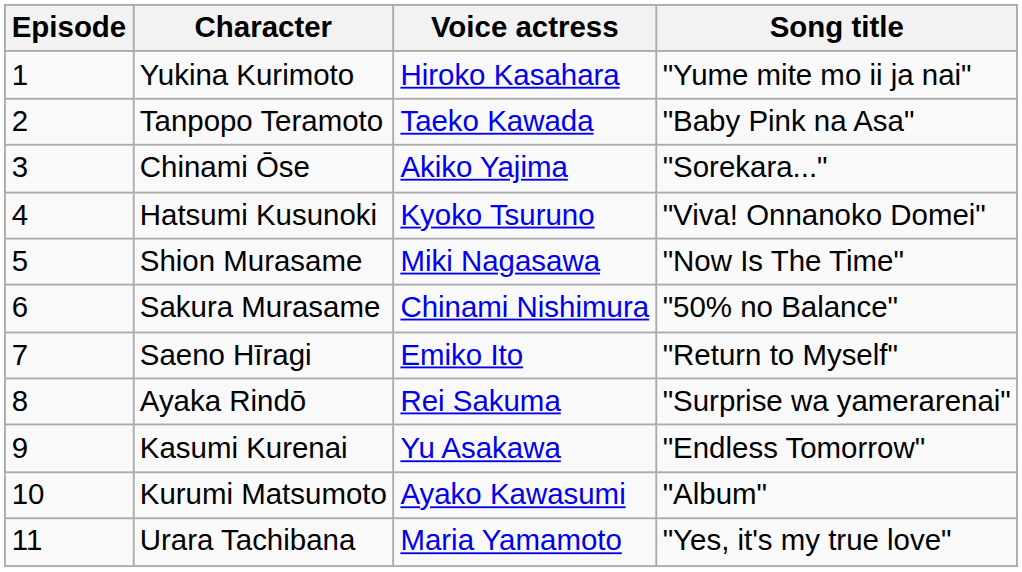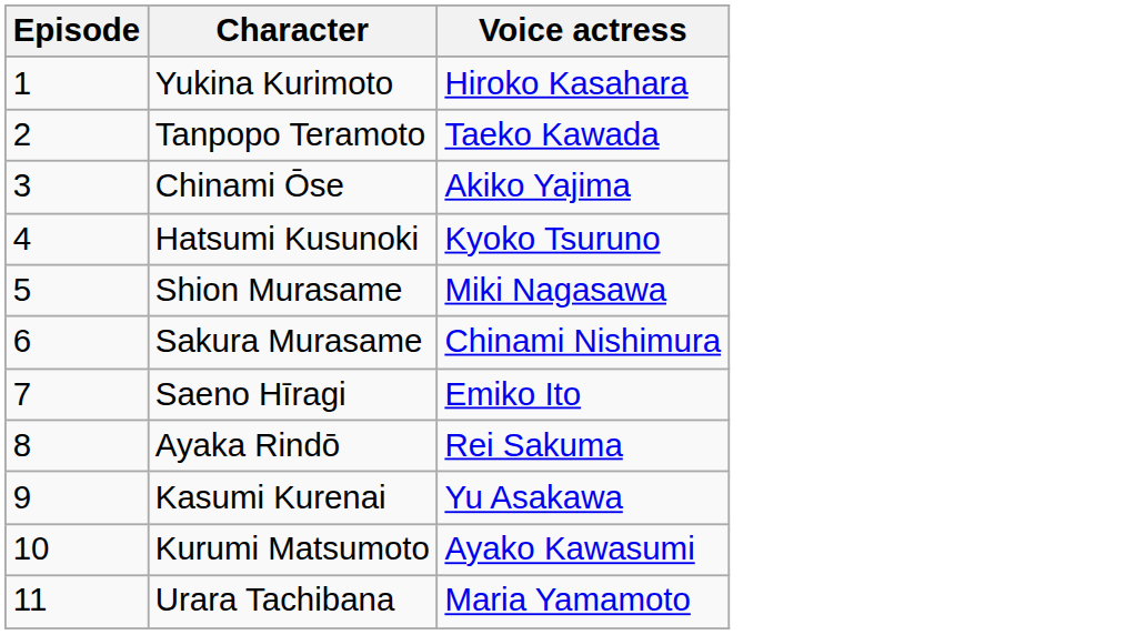 <table class="wikitable">
 <tr>
 <th>Episode</th>
 <th>Character</th>
 <th>Voice actress</th>
-<th>Song title</th>
 </tr>
 <tr>
 <td>1</td>
 <td>Yukina Kurimoto</td>
 <td><a href='#'>Hiroko Kasahara</a></td>
-<td>"Yume mite mo ii ja nai"</td>
 </tr>
 <tr>
 <td>2</td>
 <td>Tanpopo Teramoto</td>
 <td><a href='#'>Taeko Kawada</a></td>
-<td>"Baby Pink na Asa"</td>
 </tr>
 <tr>
 <td>3</td>
 <td>Chinami Ōse</td>
 <td><a href='#'>Akiko Yajima</a></td>
-<td>"Sorekara..."</td>
 </tr>
 <tr>
 <td>4</td>
 <td>Hatsumi Kusunoki</td>
 <td><a href='#'>Kyoko Tsuruno</a></td>
-<td>"Viva! Onnanoko Domei"</td>
 </tr>
 <tr>
 <td>5</td>
 <td>Shion Murasame</td>
 <td><a href='#'>Miki Nagasawa</a></td>
-<td>"Now Is The Time"</td>
 </tr>
 <tr>
 <td>6</td>
 <td>Sakura Murasame</td>
 <td><a href='#'>Chinami Nishimura</a></td>
-<td>"50% no Balance"</td>
 </tr>
 <tr>
 <td>7</td>
 <td>Saeno Hīragi</td>
 <td><a href='#'>Emiko Ito</a></td>
-<td>"Return to Myself"</td>
 </tr>
 <tr>
 <td>8</td>
 <td>Ayaka Rindō</td>
 <td><a href='#'>Rei Sakuma</a></td>
-<td>"Surprise wa yamerarenai"</td>
 </tr>
 <tr>
 <td>9</td>
 <td>Kasumi Kurenai</td>
 <td><a href='#'>Yu Asakawa</a></td>
-<td>"Endless Tomorrow"</td>
 </tr>
 <tr>
 <td>10</td>
 <td>Kurumi Matsumoto</td>
 <td><a href='#'>Ayako Kawasumi</a></td>
-<td>"Album"</td>
 </tr>
 <tr>
 <td>11</td>
 <td>Urara Tachibana</td>
 <td><a href='#'>Maria Yamamoto</a></td>
-<td>"Yes, it's my true love"</td>
 </tr>
 </table>
